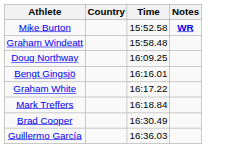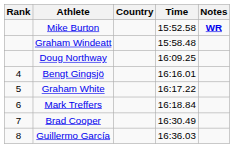 <table class="wikitable sortable" style="text-align:center">
 <tr>
+<th>Rank</th>
 <th>Athlete</th>
 <th>Country</th>
 <th>Time</th>
 <th>Notes</th>
 </tr>
 <tr>
+<td></td>
 <td><a href='#'>Mike Burton</a></td>
 <td align=left></td>
 <td>15:52.58</td>
 <td><strong><a href='#'>WR</a></strong></td>
 </tr>
 <tr>
+<td></td>
 <td><a href='#'>Graham Windeatt</a></td>
 <td align=left></td>
 <td>15:58.48</td>
 <td><strong>  </strong></td>
 </tr>
 <tr>
+<td></td>
 <td><a href='#'>Doug Northway</a></td>
 <td align=left></td>
 <td>16:09.25</td>
 <td><strong> </strong></td>
 </tr>
 <tr>
+<td>4</td>
 <td><a href='#'>Bengt Gingsjö</a></td>
 <td align=left></td>
 <td>16:16.01</td>
 <td><strong> </strong></td>
 </tr>
 <tr>
+<td>5</td>
 <td><a href='#'>Graham White</a></td>
 <td align=left></td>
 <td>16:17.22</td>
 <td><strong> </strong></td>
 </tr>
 <tr>
+<td>6</td>
 <td><a href='#'>Mark Treffers</a></td>
 <td align=left></td>
 <td>16:18.84</td>
 <td><strong> </strong></td>
 </tr>
 <tr>
+<td>7</td>
 <td><a href='#'>Brad Cooper</a></td>
 <td align=left></td>
 <td>16:30.49</td>
 <td><strong> </strong></td>
 </tr>
 <tr>
+<td>8</td>
 <td><a href='#'>Guillermo García</a></td>
 <td align=left></td>
 <td>16:36.03</td>
 <td><strong> </strong></td>
 </tr>
 </table>
